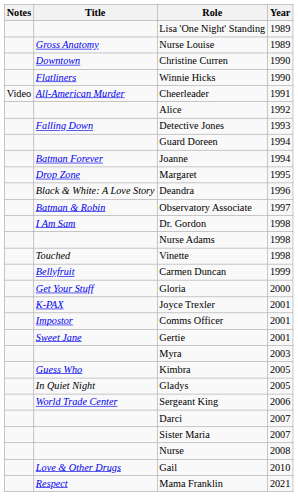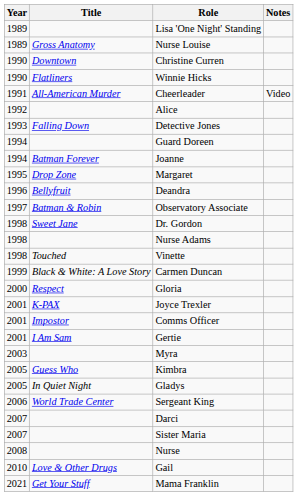 <table class="wikitable sortable">
 <tr>
-<th class="unsortable">Notes</th>
+<th>Year</th>
 <th>Title</th>
 <th>Role</th>
-<th>Year</th>
+<th class="unsortable">Notes</th>
 </tr>
 <tr>
-<td></td>
+<td>1989</td>
 <td><em></em></td>
 <td>Lisa 'One Night' Standing</td>
-<td>1989</td>
+<td></td>
 </tr>
 <tr>
-<td></td>
+<td>1989</td>
 <td><em><a href='#'>Gross Anatomy</a></em></td>
 <td>Nurse Louise</td>
-<td>1989</td>
+<td></td>
 </tr>
 <tr>
-<td></td>
+<td>1990</td>
 <td><em><a href='#'>Downtown</a></em></td>
 <td>Christine Curren</td>
-<td>1990</td>
+<td></td>
 </tr>
 <tr>
-<td></td>
+<td>1990</td>
 <td><em><a href='#'>Flatliners</a></em></td>
 <td>Winnie Hicks</td>
-<td>1990</td>
+<td></td>
 </tr>
 <tr>
-<td>Video</td>
+<td>1991</td>
 <td><em><a href='#'>All-American Murder</a></em></td>
 <td>Cheerleader</td>
-<td>1991</td>
+<td>Video</td>
 </tr>
 <tr>
-<td></td>
+<td>1992</td>
 <td><em></em></td>
 <td>Alice</td>
-<td>1992</td>
+<td></td>
 </tr>
 <tr>
-<td></td>
+<td>1993</td>
 <td><em><a href='#'>Falling Down</a></em></td>
 <td>Detective Jones</td>
-<td>1993</td>
+<td></td>
 </tr>
 <tr>
-<td></td>
+<td>1994</td>
 <td><em></em></td>
 <td>Guard Doreen</td>
-<td>1994</td>
+<td></td>
 </tr>
 <tr>
-<td></td>
+<td>1994</td>
 <td><em><a href='#'>Batman Forever</a></em></td>
 <td>Joanne</td>
-<td>1994</td>
+<td></td>
 </tr>
 <tr>
-<td></td>
+<td>1995</td>
 <td><em><a href='#'>Drop Zone</a></em></td>
 <td>Margaret</td>
-<td>1995</td>
+<td></td>
 </tr>
 <tr>
+<td>1996</td>
+<td><em><a href='#'>Bellyfruit</a></em></td>
+<td>Deandra</td>
 <td></td>
-<td><em>Black & White: A Love Story</em></td>
-<td>Deandra</td>
-<td>1996</td>
 </tr>
 <tr>
-<td></td>
+<td>1997</td>
 <td><em><a href='#'>Batman & Robin</a></em></td>
 <td>Observatory Associate</td>
-<td>1997</td>
+<td></td>
 </tr>
 <tr>
+<td>1998</td>
+<td><em><a href='#'>Sweet Jane</a></em></td>
+<td>Dr. Gordon</td>
 <td></td>
-<td><em><a href='#'>I Am Sam</a></em></td>
-<td>Dr. Gordon</td>
-<td>1998</td>
 </tr>
 <tr>
-<td></td>
+<td>1998</td>
 <td><em></em></td>
 <td>Nurse Adams</td>
-<td>1998</td>
+<td></td>
 </tr>
 <tr>
-<td></td>
+<td>1998</td>
 <td><em>Touched</em></td>
 <td>Vinette</td>
-<td>1998</td>
+<td></td>
 </tr>
 <tr>
+<td>1999</td>
+<td><em>Black & White: A Love Story</em></td>
+<td>Carmen Duncan</td>
 <td></td>
-<td><em><a href='#'>Bellyfruit</a></em></td>
-<td>Carmen Duncan</td>
-<td>1999</td>
 </tr>
 <tr>
+<td>2000</td>
+<td><em><a href='#'>Respect</a></em></td>
+<td>Gloria</td>
 <td></td>
-<td><em><a href='#'>Get Your Stuff</a></em></td>
-<td>Gloria</td>
-<td>2000</td>
 </tr>
 <tr>
-<td></td>
+<td>2001</td>
 <td><em><a href='#'>K-PAX</a></em></td>
 <td>Joyce Trexler</td>
-<td>2001</td>
+<td></td>
 </tr>
 <tr>
-<td></td>
+<td>2001</td>
 <td><em><a href='#'>Impostor</a></em></td>
 <td>Comms Officer</td>
-<td>2001</td>
+<td></td>
 </tr>
 <tr>
+<td>2001</td>
+<td><em><a href='#'>I Am Sam</a></em></td>
+<td>Gertie</td>
 <td></td>
-<td><em><a href='#'>Sweet Jane</a></em></td>
-<td>Gertie</td>
-<td>2001</td>
 </tr>
 <tr>
-<td></td>
+<td>2003</td>
 <td><em></em></td>
 <td>Myra</td>
-<td>2003</td>
+<td></td>
 </tr>
 <tr>
-<td></td>
+<td>2005</td>
 <td><em><a href='#'>Guess Who</a></em></td>
 <td>Kimbra</td>
-<td>2005</td>
+<td></td>
 </tr>
 <tr>
-<td></td>
+<td>2005</td>
 <td><em>In Quiet Night</em></td>
 <td>Gladys</td>
-<td>2005</td>
+<td></td>
 </tr>
 <tr>
-<td></td>
+<td>2006</td>
 <td><em><a href='#'>World Trade Center</a></em></td>
 <td>Sergeant King</td>
-<td>2006</td>
+<td></td>
 </tr>
 <tr>
-<td></td>
+<td>2007</td>
 <td><em></em></td>
 <td>Darci</td>
-<td>2007</td>
+<td></td>
 </tr>
 <tr>
-<td></td>
+<td>2007</td>
 <td><em></em></td>
 <td>Sister Maria</td>
-<td>2007</td>
+<td></td>
 </tr>
 <tr>
-<td></td>
+<td>2008</td>
 <td><em></em></td>
 <td>Nurse</td>
-<td>2008</td>
+<td></td>
 </tr>
 <tr>
-<td></td>
+<td>2010</td>
 <td><em><a href='#'>Love & Other Drugs</a></em></td>
 <td>Gail</td>
-<td>2010</td>
+<td></td>
 </tr>
 <tr>
+<td>2021</td>
+<td><em><a href='#'>Get Your Stuff</a></em></td>
+<td>Mama Franklin</td>
 <td></td>
-<td><em><a href='#'>Respect</a></em></td>
-<td>Mama Franklin</td>
-<td>2021</td>
 </tr>
 </table>
